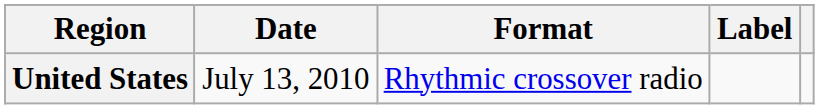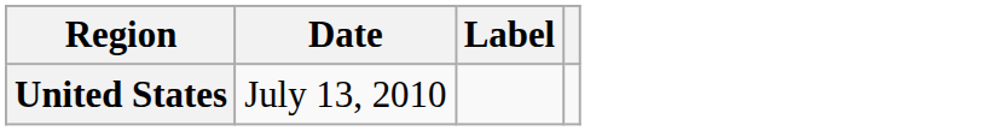 <table class="wikitable plainrowheaders">
 <tr>
 <th scope="col">Region</th>
 <th scope="col">Date</th>
-<th scope="col">Format</th>
 <th scope="col">Label</th>
 <th scope="col"></th>
 </tr>
 <tr>
 <th scope="row">United States</th>
 <td>July 13, 2010</td>
-<td><a href='#'>Rhythmic crossover</a> radio</td>
 <td rowspan="1"></td>
 <td></td>
 </tr>
 </table>
